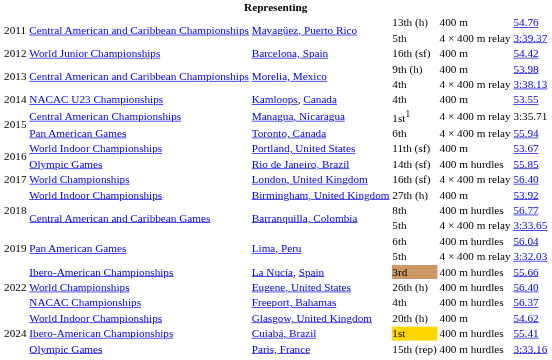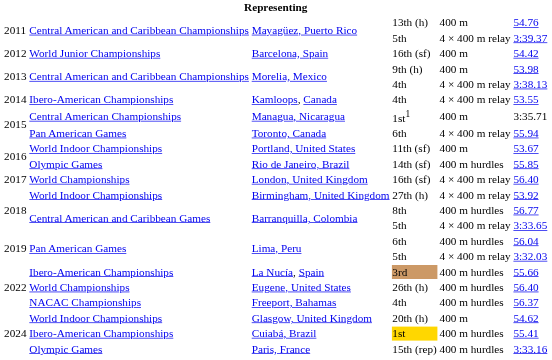 <table>
 <tr>
 <th colspan="6">Representing </th>
 </tr>
 <tr>
 <td rowspan=2>2011</td>
 <td rowspan=2><a href='#'>Central American and Caribbean Championships</a></td>
 <td rowspan=2><a href='#'>Mayagüez, Puerto Rico</a></td>
 <td>13th (h)</td>
 <td>400 m</td>
 <td><a href='#'>54.76</a></td>
 </tr>
 <tr>
 <td>5th</td>
 <td>4 × 400 m relay</td>
 <td><a href='#'>3:39.37</a></td>
 </tr>
 <tr>
 <td>2012</td>
 <td><a href='#'>World Junior Championships</a></td>
 <td><a href='#'>Barcelona, Spain</a></td>
 <td>16th (sf)</td>
 <td>400 m</td>
 <td><a href='#'>54.42</a></td>
 </tr>
 <tr>
 <td rowspan=2>2013</td>
 <td rowspan=2><a href='#'>Central American and Caribbean Championships</a></td>
 <td rowspan=2><a href='#'>Morelia, Mexico</a></td>
 <td>9th (h)</td>
 <td>400 m</td>
 <td><a href='#'>53.98</a></td>
 </tr>
 <tr>
 <td>4th</td>
 <td>4 × 400 m relay</td>
 <td><a href='#'>3:38.13</a></td>
 </tr>
 <tr>
 <td>2014</td>
-<td><a href='#'>NACAC U23 Championships</a></td>
+<td><a href='#'>Ibero-American Championships</a></td>
 <td><a href='#'>Kamloops</a>, <a href='#'>Canada</a></td>
 <td>4th</td>
-<td>400 m</td>
+<td>4 × 400 m relay</td>
 <td><a href='#'>53.55</a></td>
 </tr>
 <tr>
 <td rowspan=2>2015</td>
 <td><a href='#'>Central American Championships</a></td>
 <td><a href='#'>Managua, Nicaragua</a></td>
 <td>1st<sup>1</sup></td>
-<td>4 × 400 m relay</td>
+<td>400 m</td>
 <td>3:35.71</td>
 </tr>
 <tr>
 <td><a href='#'>Pan American Games</a></td>
 <td><a href='#'>Toronto, Canada</a></td>
 <td>6th</td>
 <td>4 × 400 m relay</td>
 <td><a href='#'>55.94</a></td>
 </tr>
 <tr>
 <td rowspan=2>2016</td>
 <td><a href='#'>World Indoor Championships</a></td>
 <td><a href='#'>Portland, United States</a></td>
 <td>11th (sf)</td>
 <td>400 m</td>
 <td><a href='#'>53.67</a></td>
 </tr>
 <tr>
 <td><a href='#'>Olympic Games</a></td>
 <td><a href='#'>Rio de Janeiro, Brazil</a></td>
 <td>14th (sf)</td>
 <td>400 m hurdles</td>
 <td><a href='#'>55.85</a></td>
 </tr>
 <tr>
 <td>2017</td>
 <td><a href='#'>World Championships</a></td>
 <td><a href='#'>London, United Kingdom</a></td>
 <td>16th (sf)</td>
 <td>4 × 400 m relay</td>
 <td><a href='#'>56.40</a></td>
 </tr>
 <tr>
 <td rowspan=3>2018</td>
 <td><a href='#'>World Indoor Championships</a></td>
 <td><a href='#'>Birmingham, United Kingdom</a></td>
 <td>27th (h)</td>
-<td>400 m</td>
+<td>4 × 400 m relay</td>
 <td><a href='#'>53.92</a></td>
 </tr>
 <tr>
 <td rowspan=2><a href='#'>Central American and Caribbean Games</a></td>
 <td rowspan=2><a href='#'>Barranquilla, Colombia</a></td>
 <td>8th</td>
 <td>400 m hurdles</td>
 <td><a href='#'>56.77</a></td>
 </tr>
 <tr>
 <td>5th</td>
 <td>4 × 400 m relay</td>
 <td><a href='#'>3:33.65</a></td>
 </tr>
 <tr>
 <td rowspan=2>2019</td>
 <td rowspan=2><a href='#'>Pan American Games</a></td>
 <td rowspan=2><a href='#'>Lima, Peru</a></td>
 <td>6th</td>
 <td>400 m hurdles</td>
 <td><a href='#'>56.04</a></td>
 </tr>
 <tr>
 <td>5th</td>
 <td>4 × 400 m relay</td>
 <td><a href='#'>3:32.03</a></td>
 </tr>
 <tr>
 <td rowspan=3>2022</td>
 <td><a href='#'>Ibero-American Championships</a></td>
 <td><a href='#'>La Nucía</a>, <a href='#'>Spain</a></td>
 <td bgcolor=cc9966>3rd</td>
 <td>400 m hurdles</td>
 <td><a href='#'>55.66</a></td>
 </tr>
 <tr>
 <td><a href='#'>World Championships</a></td>
 <td><a href='#'>Eugene, United States</a></td>
 <td>26th (h)</td>
 <td>400 m hurdles</td>
 <td><a href='#'>56.40</a></td>
 </tr>
 <tr>
 <td><a href='#'>NACAC Championships</a></td>
 <td><a href='#'>Freeport, Bahamas</a></td>
 <td>4th</td>
 <td>400 m hurdles</td>
 <td><a href='#'>56.37</a></td>
 </tr>
 <tr>
 <td rowspan=3>2024</td>
 <td><a href='#'>World Indoor Championships</a></td>
 <td><a href='#'>Glasgow, United Kingdom</a></td>
 <td>20th (h)</td>
 <td>400 m</td>
 <td><a href='#'>54.62</a></td>
 </tr>
 <tr>
 <td><a href='#'>Ibero-American Championships</a></td>
 <td><a href='#'>Cuiabá, Brazil</a></td>
 <td bgcolor=gold>1st</td>
 <td>400 m hurdles</td>
 <td><a href='#'>55.41</a></td>
 </tr>
 <tr>
 <td><a href='#'>Olympic Games</a></td>
 <td><a href='#'>Paris, France</a></td>
 <td>15th (rep)</td>
 <td>400 m hurdles</td>
 <td><a href='#'>3:33.16</a></td>
 </tr>
 </table>
